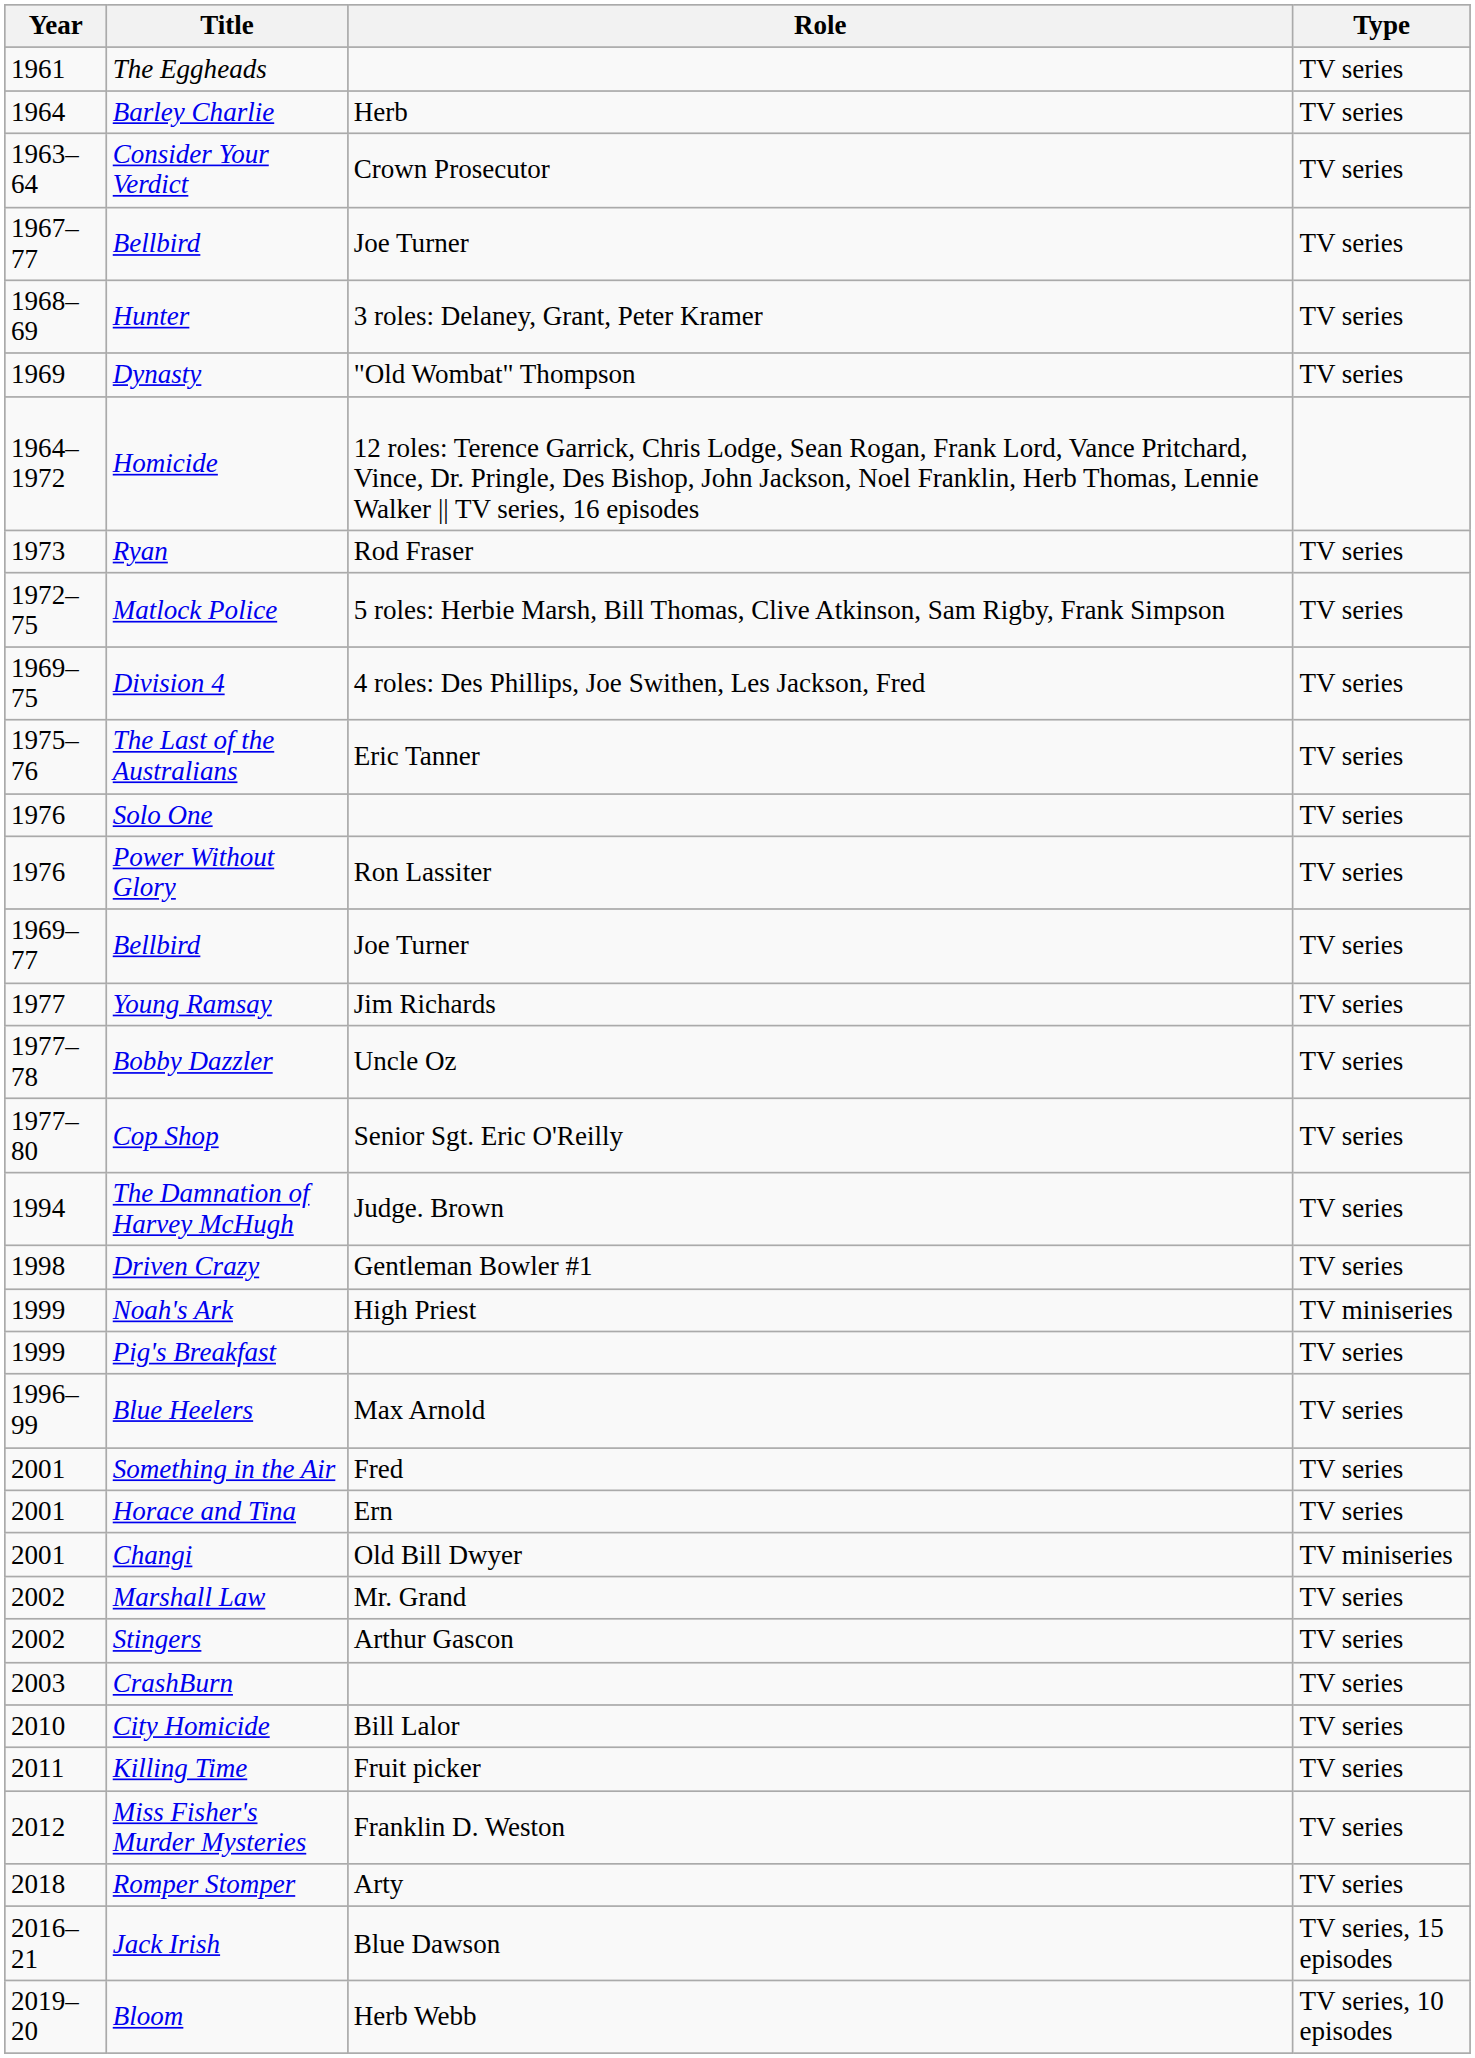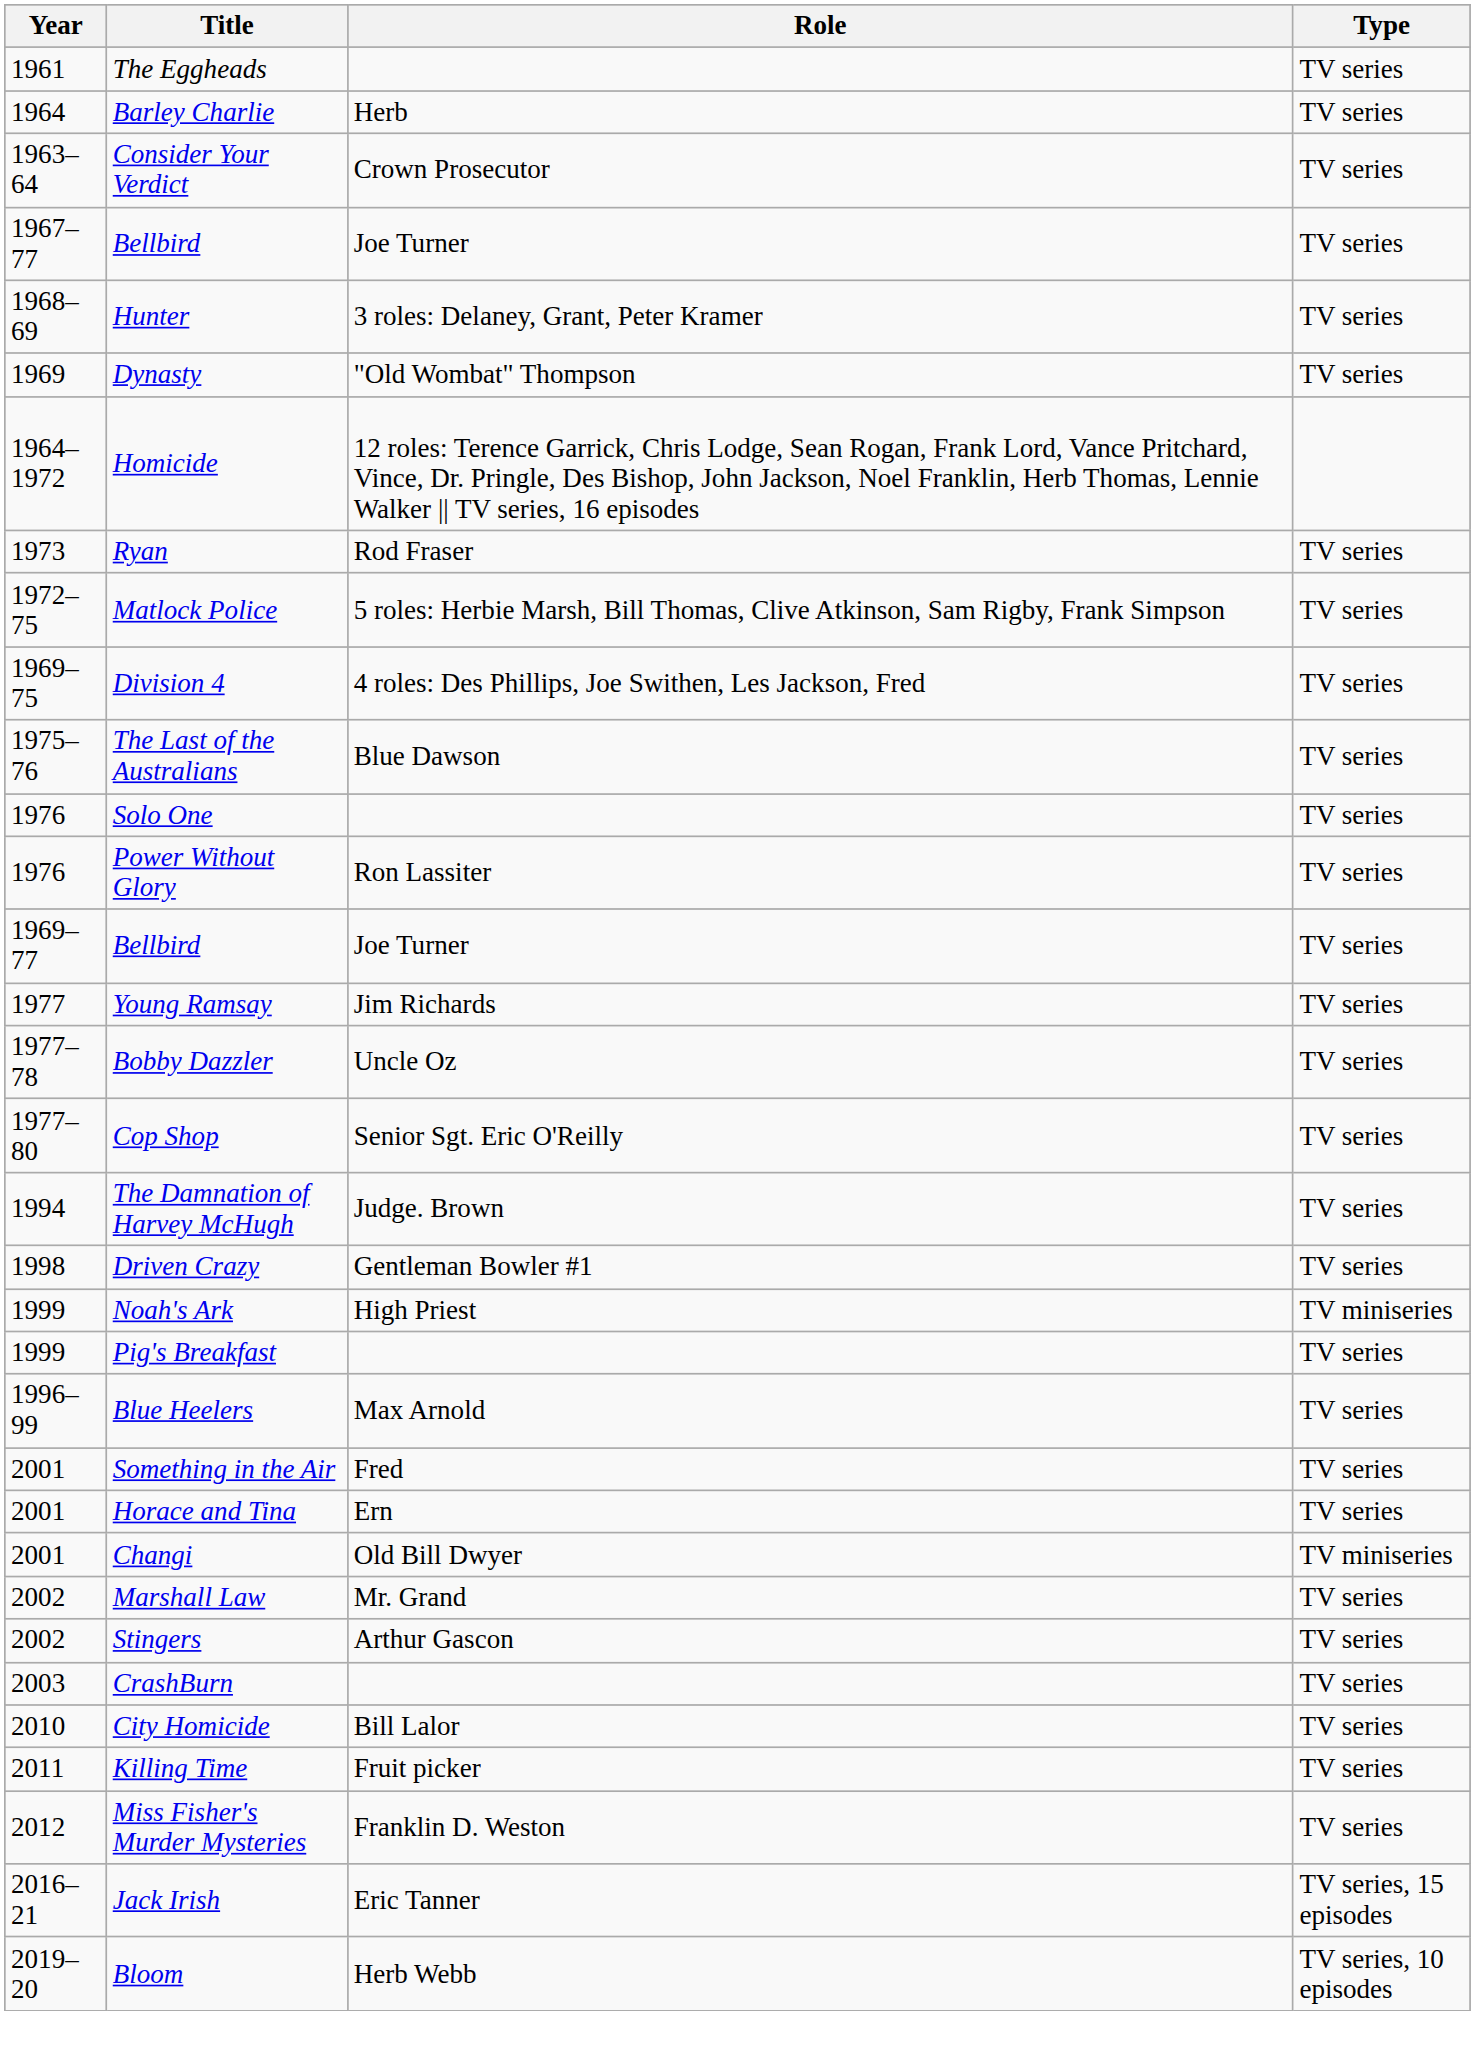 <table class="wikitable">
 <tr>
 <th>Year</th>
 <th>Title</th>
 <th>Role</th>
 <th>Type</th>
 </tr>
 <tr>
 <td>1961</td>
 <td><em>The Eggheads</em></td>
 <td></td>
 <td>TV series</td>
 </tr>
 <tr>
 <td>1964</td>
 <td><em><a href='#'>Barley Charlie</a></em></td>
 <td>Herb</td>
 <td>TV series</td>
 </tr>
 <tr>
 <td>1963–64</td>
 <td><em><a href='#'>Consider Your Verdict</a></em></td>
 <td>Crown Prosecutor</td>
 <td>TV series</td>
 </tr>
 <tr>
 <td>1967–77</td>
 <td><em><a href='#'>Bellbird</a></em></td>
 <td>Joe Turner</td>
 <td>TV series</td>
 </tr>
 <tr>
 <td>1968–69</td>
 <td><em><a href='#'>Hunter</a></em></td>
 <td>3 roles: Delaney, Grant, Peter Kramer</td>
 <td>TV series</td>
 </tr>
 <tr>
 <td>1969</td>
 <td><em><a href='#'>Dynasty</a></em></td>
 <td>"Old Wombat" Thompson</td>
 <td>TV series</td>
 </tr>
 <tr>
 <td>1964–1972</td>
 <td><em><a href='#'>Homicide</a></em></td>
 <td><br>12 roles: Terence Garrick, Chris Lodge, Sean Rogan, Frank Lord, Vance Pritchard, Vince, Dr. Pringle, Des Bishop, John Jackson, Noel Franklin, Herb Thomas, Lennie Walker || TV series, 16 episodes</td>
 </tr>
 <tr>
 <td>1973</td>
 <td><em><a href='#'>Ryan</a></em></td>
 <td>Rod Fraser</td>
 <td>TV series</td>
 </tr>
 <tr>
 <td>1972–75</td>
 <td><em><a href='#'>Matlock Police</a></em></td>
 <td>5 roles: Herbie Marsh, Bill Thomas, Clive Atkinson, Sam Rigby, Frank Simpson</td>
 <td>TV series</td>
 </tr>
 <tr>
 <td>1969–75</td>
 <td><em><a href='#'>Division 4</a></em></td>
 <td>4 roles: Des Phillips, Joe Swithen, Les Jackson, Fred</td>
 <td>TV series</td>
 </tr>
 <tr>
 <td>1975–76</td>
 <td><em><a href='#'>The Last of the Australians</a></em></td>
-<td>Eric Tanner</td>
+<td>Blue Dawson</td>
 <td>TV series</td>
 </tr>
 <tr>
 <td>1976</td>
 <td><em><a href='#'>Solo One</a></em></td>
 <td></td>
 <td>TV series</td>
 </tr>
 <tr>
 <td>1976</td>
 <td><em><a href='#'>Power Without Glory</a></em></td>
 <td>Ron Lassiter</td>
 <td>TV series</td>
 </tr>
 <tr>
 <td>1969–77</td>
 <td><em><a href='#'>Bellbird</a></em></td>
 <td>Joe Turner</td>
 <td>TV series</td>
 </tr>
 <tr>
 <td>1977</td>
 <td><em><a href='#'>Young Ramsay</a></em></td>
 <td>Jim Richards</td>
 <td>TV series</td>
 </tr>
 <tr>
 <td>1977–78</td>
 <td><em><a href='#'>Bobby Dazzler</a></em></td>
 <td>Uncle Oz</td>
 <td>TV series</td>
 </tr>
 <tr>
 <td>1977–80</td>
 <td><em><a href='#'>Cop Shop</a></em></td>
 <td>Senior Sgt. Eric O'Reilly</td>
 <td>TV series</td>
 </tr>
 <tr>
 <td>1994</td>
 <td><em><a href='#'>The Damnation of Harvey McHugh</a></em></td>
 <td>Judge. Brown</td>
 <td>TV series</td>
 </tr>
 <tr>
 <td>1998</td>
 <td><em><a href='#'>Driven Crazy</a></em></td>
 <td>Gentleman Bowler #1</td>
 <td>TV series</td>
 </tr>
 <tr>
 <td>1999</td>
 <td><em><a href='#'>Noah's Ark</a></em></td>
 <td>High Priest</td>
 <td>TV miniseries</td>
 </tr>
 <tr>
 <td>1999</td>
 <td><em><a href='#'>Pig's Breakfast</a></em></td>
 <td></td>
 <td>TV series</td>
 </tr>
 <tr>
 <td>1996–99</td>
 <td><em><a href='#'>Blue Heelers</a></em></td>
 <td>Max Arnold</td>
 <td>TV series</td>
 </tr>
 <tr>
 <td>2001</td>
 <td><em><a href='#'>Something in the Air</a></em></td>
 <td>Fred</td>
 <td>TV series</td>
 </tr>
 <tr>
 <td>2001</td>
 <td><em><a href='#'>Horace and Tina</a></em></td>
 <td>Ern</td>
 <td>TV series</td>
 </tr>
 <tr>
 <td>2001</td>
 <td><em><a href='#'>Changi</a></em></td>
 <td>Old Bill Dwyer</td>
 <td>TV miniseries</td>
 </tr>
 <tr>
 <td>2002</td>
 <td><em><a href='#'>Marshall Law</a></em></td>
 <td>Mr. Grand</td>
 <td>TV series</td>
 </tr>
 <tr>
 <td>2002</td>
 <td><em><a href='#'>Stingers</a></em></td>
 <td>Arthur Gascon</td>
 <td>TV series</td>
 </tr>
 <tr>
 <td>2003</td>
 <td><em><a href='#'>CrashBurn</a></em></td>
 <td></td>
 <td>TV series</td>
 </tr>
 <tr>
 <td>2010</td>
 <td><em><a href='#'>City Homicide</a></em></td>
 <td>Bill Lalor</td>
 <td>TV series</td>
 </tr>
 <tr>
 <td>2011</td>
 <td><em><a href='#'>Killing Time</a></em></td>
 <td>Fruit picker</td>
 <td>TV series</td>
 </tr>
 <tr>
 <td>2012</td>
 <td><em><a href='#'>Miss Fisher's Murder Mysteries</a></em></td>
 <td>Franklin D. Weston</td>
 <td>TV series</td>
 </tr>
 <tr>
-<td>2018</td>
-<td><em><a href='#'>Romper Stomper</a></em></td>
-<td>Arty</td>
-<td>TV series</td>
-</tr>
-<tr>
 <td>2016–21</td>
 <td><em><a href='#'>Jack Irish</a></em></td>
-<td>Blue Dawson</td>
+<td>Eric Tanner</td>
 <td>TV series, 15 episodes</td>
 </tr>
 <tr>
 <td>2019–20</td>
 <td><em><a href='#'>Bloom</a></em></td>
 <td>Herb Webb</td>
 <td>TV series, 10 episodes</td>
 </tr>
 </table>
